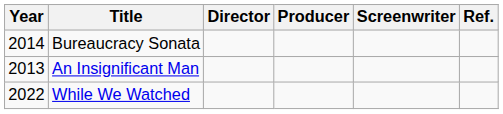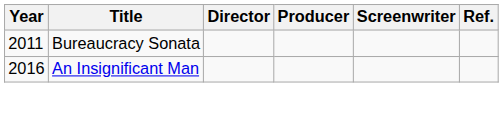 <table class="wikitable">
 <tr>
 <th>Year</th>
 <th>Title</th>
 <th>Director</th>
 <th>Producer</th>
 <th>Screenwriter</th>
 <th>Ref.</th>
 </tr>
 <tr>
-<td>2014</td>
+<td>2011</td>
 <td>Bureaucracy Sonata</td>
 <td></td>
 <td></td>
 <td></td>
 <td></td>
 </tr>
 <tr>
-<td>2013</td>
+<td>2016</td>
 <td><a href='#'>An Insignificant Man</a></td>
 <td></td>
 <td></td>
 <td></td>
 <td></td>
 </tr>
-<tr>
-<td>2022</td>
-<td><a href='#'>While We Watched</a></td>
-<td></td>
-<td></td>
-<td></td>
-<td></td>
-</tr>
 </table>
